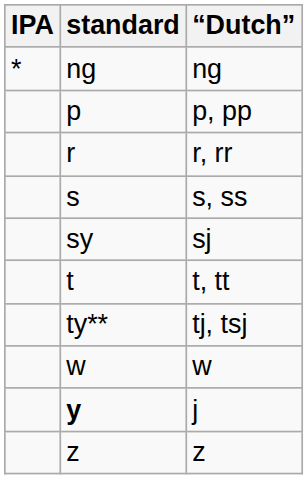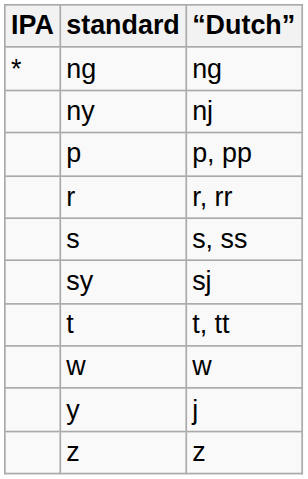 <table class="wikitable">
 <tr>
 <th>IPA</th>
 <th>standard</th>
 <th>“Dutch”</th>
 </tr>
 <tr>
 <td>*</td>
 <td>ng</td>
 <td>ng</td>
+</tr>
+<tr>
+<td></td>
+<td>ny</td>
+<td>nj</td>
 </tr>
 <tr>
 <td></td>
 <td>p</td>
 <td>p, pp</td>
 </tr>
 <tr>
 <td></td>
 <td>r</td>
 <td>r, rr</td>
 </tr>
 <tr>
 <td></td>
 <td>s</td>
 <td>s, ss</td>
 </tr>
 <tr>
 <td></td>
 <td>sy</td>
 <td>sj</td>
 </tr>
 <tr>
 <td></td>
 <td>t</td>
 <td>t, tt</td>
 </tr>
 <tr>
 <td></td>
-<td>ty**</td>
-<td>tj, tsj</td>
-</tr>
-<tr>
-<td></td>
 <td>w</td>
 <td>w</td>
 </tr>
 <tr>
 <td></td>
-<td><strong>y</strong></td>
+<td>y</td>
 <td>j</td>
 </tr>
 <tr>
 <td></td>
 <td>z</td>
 <td>z</td>
 </tr>
 </table>
